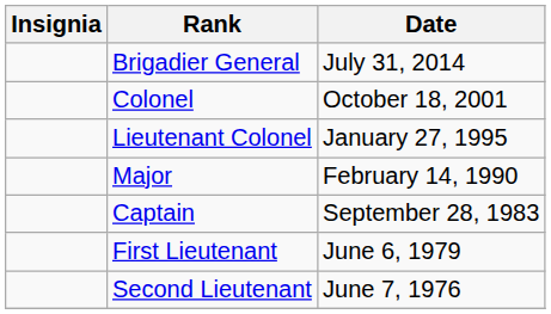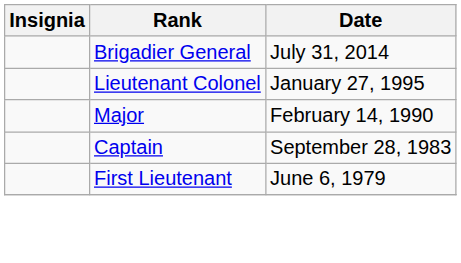 <table class="wikitable">
 <tr>
 <th>Insignia</th>
 <th>Rank</th>
 <th>Date</th>
 </tr>
 <tr>
 <td></td>
 <td><a href='#'>Brigadier General</a></td>
 <td>July 31, 2014</td>
-</tr>
-<tr>
-<td></td>
-<td><a href='#'>Colonel</a></td>
-<td>October 18, 2001</td>
 </tr>
 <tr>
 <td></td>
 <td><a href='#'>Lieutenant Colonel</a></td>
 <td>January 27, 1995</td>
 </tr>
 <tr>
 <td></td>
 <td><a href='#'>Major</a></td>
 <td>February 14, 1990</td>
 </tr>
 <tr>
 <td></td>
 <td><a href='#'>Captain</a></td>
 <td>September 28, 1983</td>
 </tr>
 <tr>
 <td></td>
 <td><a href='#'>First Lieutenant</a></td>
 <td>June 6, 1979</td>
 </tr>
 <tr>
-<td></td>
-<td><a href='#'>Second Lieutenant</a></td>
-<td>June 7, 1976</td>
-</tr>
-<tr>
 </tr>
 </table>
